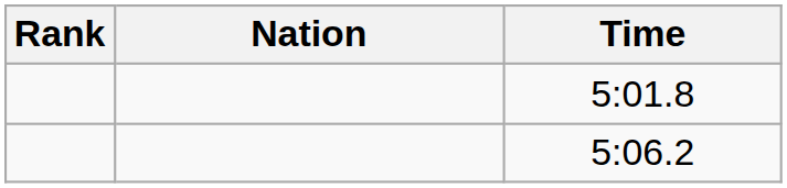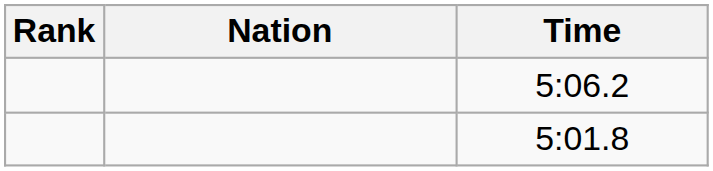 <table class="wikitable" style="text-align:center;">
 <tr>
 <th>Rank</th>
 <th style="width:10em">Nation</th>
 <th style="width:7em">Time</th>
 </tr>
 <tr>
 <td></td>
 <td align=left></td>
-<td>5:01.8</td>
+<td>5:06.2</td>
 </tr>
 <tr>
 <td></td>
 <td align=left></td>
-<td>5:06.2</td>
+<td>5:01.8</td>
 </tr>
 </table>
